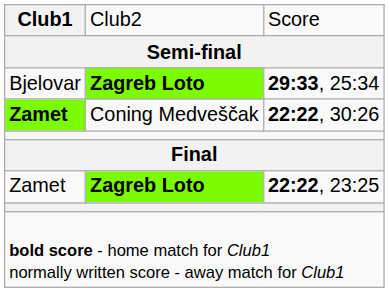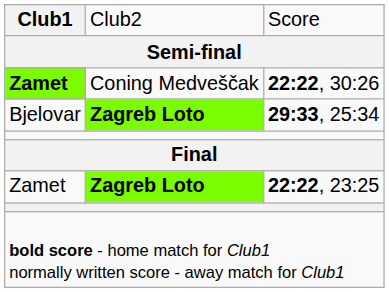 <table class="wikitable">
 <tr>
 <th>Club1</th>
 <td>Club2</td>
 <td>Score</td>
 </tr>
 <tr>
 <th colspan="3">Semi-final</th>
 </tr>
 <tr>
+<td bgcolor="lawngreen"><strong>Zamet</strong></td>
+<td>Coning Medveščak</td>
+<td><strong>22:22</strong>, 30:26</td>
+</tr>
+<tr>
 <td>Bjelovar</td>
 <td bgcolor="lawngreen"><strong>Zagreb Loto</strong></td>
 <td><strong>29:33</strong>, 25:34</td>
-</tr>
-<tr>
-<td bgcolor="lawngreen"><strong>Zamet</strong></td>
-<td>Coning Medveščak</td>
-<td><strong>22:22</strong>, 30:26</td>
 </tr>
 <tr>
 <td colspan=3></td>
 </tr>
 <tr>
 <th colspan="3">Final</th>
 </tr>
 <tr>
 <td>Zamet</td>
 <td bgcolor="lawngreen"><strong>Zagreb Loto</strong></td>
 <td><strong>22:22</strong>, 23:25</td>
 </tr>
 <tr>
 <th colspan="3"></th>
 </tr>
 <tr>
 <td colspan="3"><br><small><strong>bold score</strong> - home match for <em>Club1</em> <br>normally written score - away match for <em>Club1</em> </small></td>
 </tr>
 </table>
